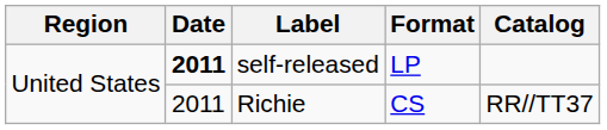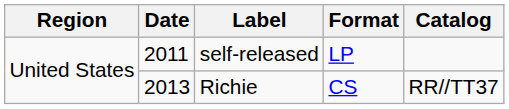 <table class="wikitable">
 <tr>
 <th>Region</th>
 <th>Date</th>
 <th>Label</th>
 <th>Format</th>
 <th>Catalog</th>
 </tr>
 <tr>
 <td rowspan="2">United States</td>
-<td><strong>2011</strong></td>
+<td>2011</td>
 <td>self-released</td>
 <td><a href='#'>LP</a></td>
 <td></td>
 </tr>
 <tr>
-<td>2011</td>
+<td>2013</td>
 <td>Richie</td>
 <td><a href='#'>CS</a></td>
 <td>RR//TT37</td>
 </tr>
 </table>
